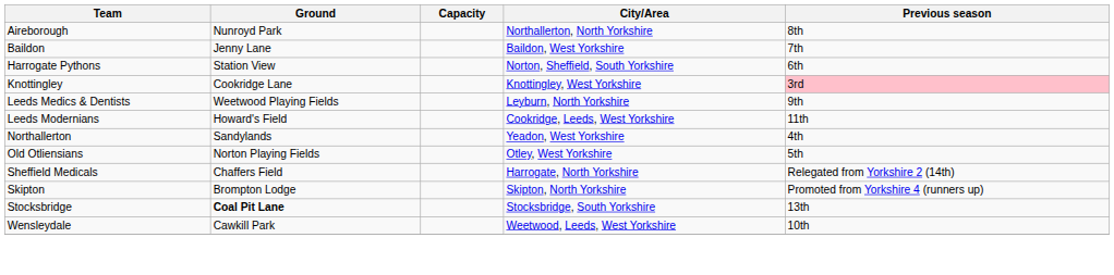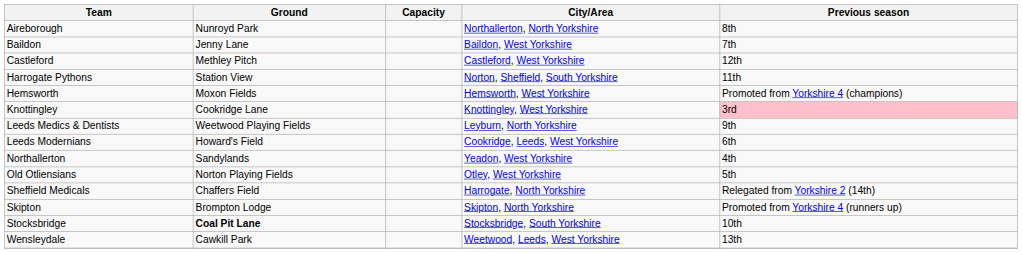 <table class="wikitable sortable" width=100%>
 <tr>
 <th>Team</th>
 <th>Ground</th>
 <th>Capacity</th>
 <th>City/Area</th>
 <th>Previous season</th>
 </tr>
 <tr>
 <td>Aireborough</td>
 <td>Nunroyd Park</td>
 <td></td>
 <td><a href='#'>Northallerton</a>, <a href='#'>North Yorkshire</a></td>
 <td>8th</td>
 </tr>
 <tr>
 <td>Baildon</td>
 <td>Jenny Lane</td>
 <td></td>
 <td><a href='#'>Baildon</a>, <a href='#'>West Yorkshire</a></td>
 <td>7th</td>
 </tr>
 <tr>
+<td>Castleford</td>
+<td>Methley Pitch</td>
+<td></td>
+<td><a href='#'>Castleford</a>, <a href='#'>West Yorkshire</a></td>
+<td>12th</td>
+</tr>
+<tr>
 <td>Harrogate Pythons</td>
 <td>Station View</td>
 <td></td>
 <td><a href='#'>Norton</a>, <a href='#'>Sheffield</a>, <a href='#'>South Yorkshire</a></td>
-<td>6th</td>
+<td>11th</td>
+</tr>
+<tr>
+<td>Hemsworth</td>
+<td>Moxon Fields</td>
+<td></td>
+<td><a href='#'>Hemsworth</a>, <a href='#'>West Yorkshire</a></td>
+<td>Promoted from <a href='#'>Yorkshire 4</a> (champions)</td>
 </tr>
 <tr>
 <td>Knottingley</td>
 <td>Cookridge Lane</td>
 <td></td>
 <td><a href='#'>Knottingley</a>, <a href='#'>West Yorkshire</a></td>
 <td style="background: pink;">3rd</td>
 </tr>
 <tr>
 <td>Leeds Medics & Dentists</td>
 <td>Weetwood Playing Fields</td>
 <td></td>
 <td><a href='#'>Leyburn</a>, <a href='#'>North Yorkshire</a></td>
 <td>9th</td>
 </tr>
 <tr>
 <td>Leeds Modernians</td>
 <td>Howard's Field</td>
 <td></td>
 <td><a href='#'>Cookridge</a>, <a href='#'>Leeds</a>, <a href='#'>West Yorkshire</a></td>
-<td>11th</td>
+<td>6th</td>
 </tr>
 <tr>
 <td>Northallerton</td>
 <td>Sandylands</td>
 <td></td>
 <td><a href='#'>Yeadon</a>, <a href='#'>West Yorkshire</a></td>
 <td>4th</td>
 </tr>
 <tr>
 <td>Old Otliensians</td>
 <td>Norton Playing Fields</td>
 <td></td>
 <td><a href='#'>Otley</a>, <a href='#'>West Yorkshire</a></td>
 <td>5th</td>
 </tr>
 <tr>
 <td>Sheffield Medicals</td>
 <td>Chaffers Field</td>
 <td></td>
 <td><a href='#'>Harrogate</a>, <a href='#'>North Yorkshire</a></td>
 <td>Relegated from <a href='#'>Yorkshire 2</a> (14th)</td>
 </tr>
 <tr>
 <td>Skipton</td>
 <td>Brompton Lodge</td>
 <td></td>
 <td><a href='#'>Skipton</a>, <a href='#'>North Yorkshire</a></td>
 <td>Promoted from <a href='#'>Yorkshire 4</a> (runners up)</td>
 </tr>
 <tr>
 <td>Stocksbridge</td>
 <td><strong>Coal Pit Lane</strong></td>
 <td></td>
 <td><a href='#'>Stocksbridge</a>, <a href='#'>South Yorkshire</a></td>
-<td>13th</td>
+<td>10th</td>
 </tr>
 <tr>
 <td>Wensleydale</td>
 <td>Cawkill Park</td>
 <td></td>
 <td><a href='#'>Weetwood</a>, <a href='#'>Leeds</a>, <a href='#'>West Yorkshire</a></td>
-<td>10th</td>
+<td>13th</td>
 </tr>
 <tr>
 </tr>
 </table>
